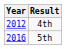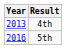 <table class="wikitable" style="text-align:center">
 <tr>
 <th>Year</th>
 <th>Result</th>
 </tr>
 <tr>
-<td><a href='#'>2012</a></td>
+<td><a href='#'>2013</a></td>
 <td>4th</td>
 </tr>
 <tr>
 <td><a href='#'>2016</a></td>
 <td>5th</td>
 </tr>
 </table>
